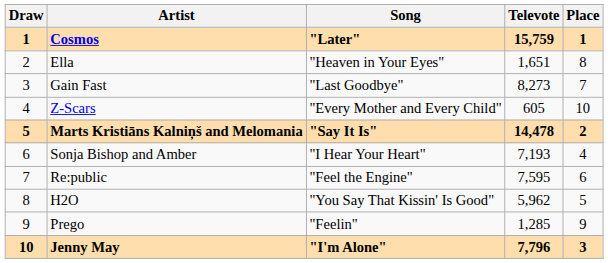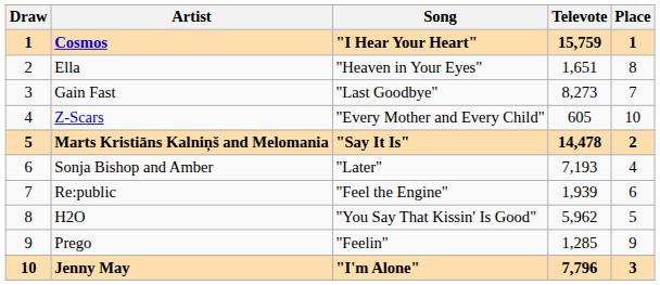 <table class="sortable wikitable" style="margin: 1em auto 1em auto; text-align:center;">
 <tr>
 <th>Draw</th>
 <th>Artist</th>
 <th>Song</th>
 <th>Televote</th>
 <th>Place</th>
 </tr>
 <tr style="font-weight:bold; background:navajowhite;">
 <td>1</td>
 <td align="left"><a href='#'>Cosmos</a></td>
-<td align="left">"Later"</td>
+<td align="left">"I Hear Your Heart"</td>
 <td>15,759</td>
 <td>1</td>
 </tr>
 <tr>
 <td>2</td>
 <td align="left">Ella</td>
 <td align="left">"Heaven in Your Eyes"</td>
 <td>1,651</td>
 <td>8</td>
 </tr>
 <tr>
 <td>3</td>
 <td align="left">Gain Fast</td>
 <td align="left">"Last Goodbye"</td>
 <td>8,273</td>
 <td>7</td>
 </tr>
 <tr>
 <td>4</td>
 <td align="left"><a href='#'>Z-Scars</a></td>
 <td align="left">"Every Mother and Every Child"</td>
 <td>605</td>
 <td>10</td>
 </tr>
 <tr style="font-weight:bold; background:navajowhite;">
 <td>5</td>
 <td align="left">Marts Kristiāns Kalniņš and Melomania</td>
 <td align="left">"Say It Is"</td>
 <td>14,478</td>
 <td>2</td>
 </tr>
 <tr>
 <td>6</td>
 <td align="left">Sonja Bishop and Amber</td>
-<td align="left">"I Hear Your Heart"</td>
+<td align="left">"Later"</td>
 <td>7,193</td>
 <td>4</td>
 </tr>
 <tr>
 <td>7</td>
 <td align="left">Re:public</td>
 <td align="left">"Feel the Engine"</td>
-<td>7,595</td>
+<td>1,939</td>
 <td>6</td>
 </tr>
 <tr>
 <td>8</td>
 <td align="left">H2O</td>
 <td align="left">"You Say That Kissin' Is Good"</td>
 <td>5,962</td>
 <td>5</td>
 </tr>
 <tr>
 <td>9</td>
 <td align="left">Prego</td>
 <td align="left">"Feelin"</td>
 <td>1,285</td>
 <td>9</td>
 </tr>
 <tr style="font-weight:bold; background:navajowhite;">
 <td>10</td>
 <td align="left">Jenny May</td>
 <td align="left">"I'm Alone"</td>
 <td>7,796</td>
 <td>3</td>
 </tr>
 </table>
